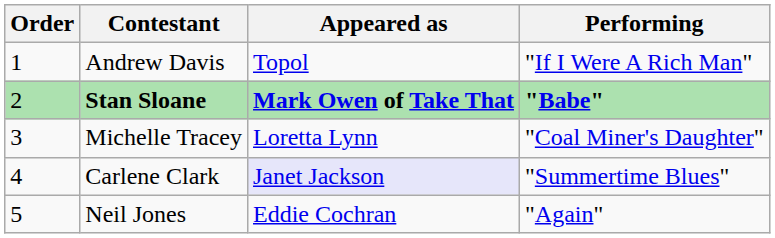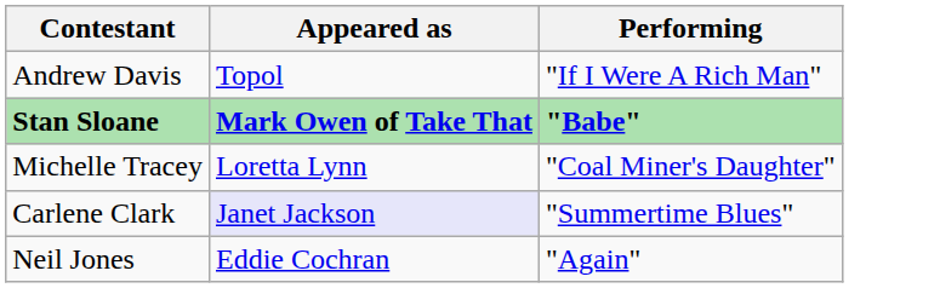 <table class="wikitable">
 <tr>
-<th>Order</th>
 <th>Contestant</th>
 <th>Appeared as</th>
 <th>Performing</th>
 </tr>
 <tr>
-<td>1</td>
 <td>Andrew Davis</td>
 <td><a href='#'>Topol</a></td>
 <td>"<a href='#'>If I Were A Rich Man</a>"</td>
 </tr>
 <tr style="background:#ACE1AF;">
-<td>2</td>
 <td><strong>Stan Sloane</strong></td>
 <td><strong><a href='#'>Mark Owen</a> of <a href='#'>Take That</a></strong></td>
 <td><strong>"<a href='#'>Babe</a>"</strong></td>
 </tr>
 <tr>
-<td>3</td>
 <td>Michelle Tracey</td>
 <td><a href='#'>Loretta Lynn</a></td>
 <td>"<a href='#'>Coal Miner's Daughter</a>"</td>
 </tr>
 <tr>
-<td>4</td>
 <td>Carlene Clark</td>
 <td style="background: lavender;"><a href='#'>Janet Jackson</a></td>
 <td>"<a href='#'>Summertime Blues</a>"</td>
 </tr>
 <tr>
-<td>5</td>
 <td>Neil Jones</td>
 <td><a href='#'>Eddie Cochran</a></td>
 <td>"<a href='#'>Again</a>"</td>
 </tr>
 </table>
